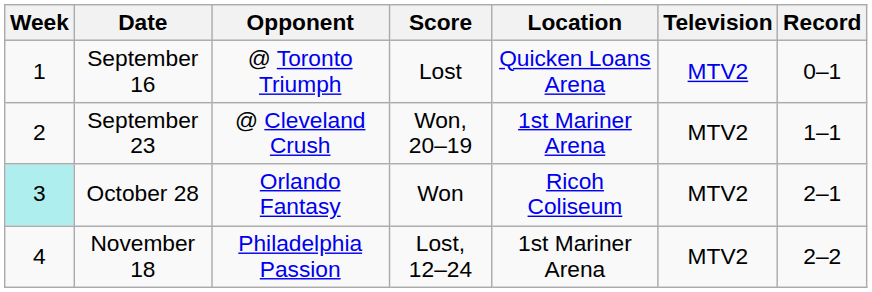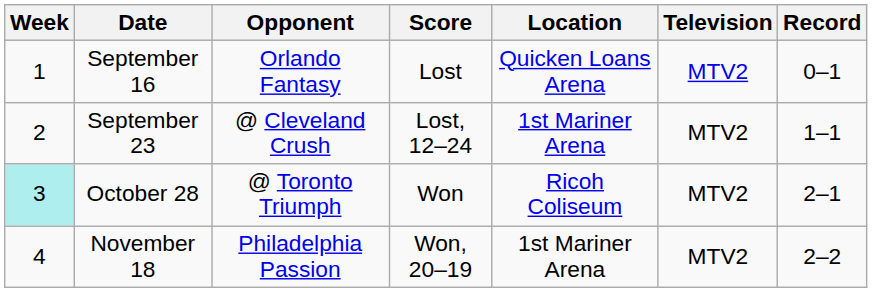 <table class="wikitable" style="text-align:center">
 <tr>
 <th>Week</th>
 <th>Date</th>
 <th>Opponent</th>
 <th>Score</th>
 <th>Location</th>
 <th>Television</th>
 <th>Record</th>
 </tr>
 <tr>
 <td>1</td>
 <td>September 16</td>
-<td>@ <a href='#'>Toronto Triumph</a></td>
+<td><a href='#'>Orlando Fantasy</a></td>
 <td>Lost</td>
 <td><a href='#'>Quicken Loans Arena</a></td>
 <td><a href='#'>MTV2</a></td>
 <td>0–1</td>
 </tr>
 <tr>
 <td>2</td>
 <td>September 23</td>
 <td>@ <a href='#'>Cleveland Crush</a></td>
-<td>Won, 20–19</td>
+<td>Lost, 12–24</td>
 <td><a href='#'>1st Mariner Arena</a></td>
 <td>MTV2</td>
 <td>1–1</td>
 </tr>
 <tr>
 <td style="background: paleturquoise;">3</td>
 <td>October 28</td>
-<td><a href='#'>Orlando Fantasy</a></td>
+<td>@ <a href='#'>Toronto Triumph</a></td>
 <td>Won</td>
 <td><a href='#'>Ricoh Coliseum</a></td>
 <td>MTV2</td>
 <td>2–1</td>
 </tr>
 <tr>
 <td>4</td>
 <td>November 18</td>
 <td><a href='#'>Philadelphia Passion</a></td>
-<td>Lost, 12–24</td>
+<td>Won, 20–19</td>
 <td>1st Mariner Arena</td>
 <td>MTV2</td>
 <td>2–2</td>
 </tr>
 </table>
